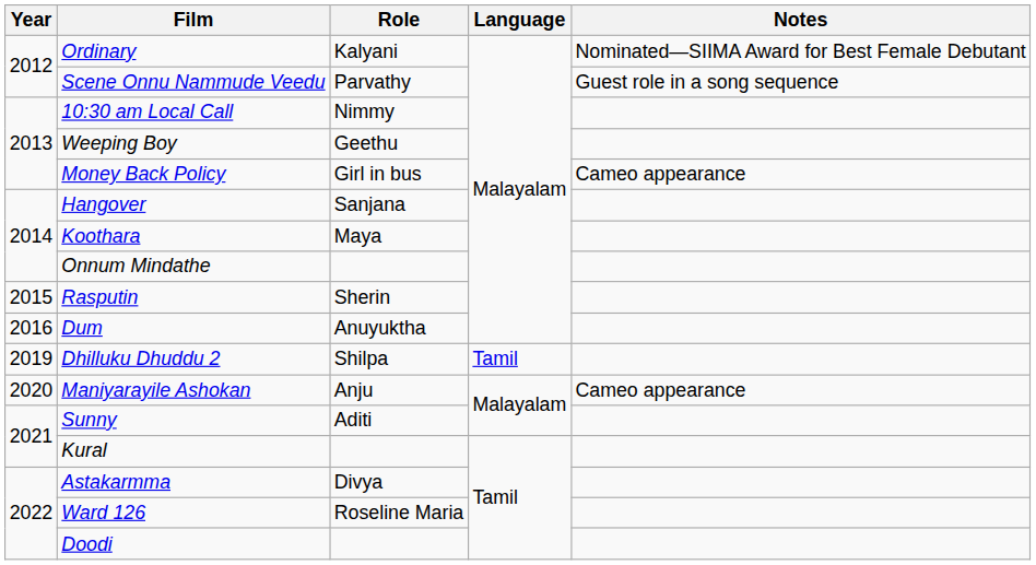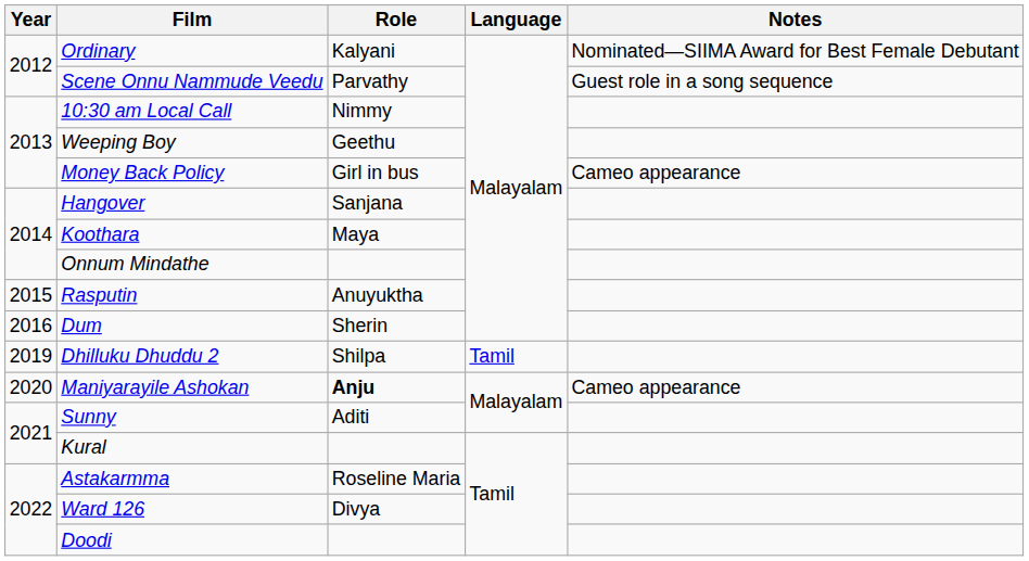 <table class="wikitable sortable">
 <tr>
 <th>Year</th>
 <th>Film</th>
 <th>Role</th>
 <th>Language</th>
 <th>Notes</th>
 </tr>
 <tr>
 <td rowspan=2>2012</td>
 <td><em><a href='#'>Ordinary</a></em></td>
 <td>Kalyani</td>
 <td rowspan="10">Malayalam</td>
 <td>Nominated—SIIMA Award for Best Female Debutant</td>
 </tr>
 <tr>
 <td><em><a href='#'>Scene Onnu Nammude Veedu</a></em></td>
 <td>Parvathy</td>
 <td>Guest role in a song sequence</td>
 </tr>
 <tr>
 <td rowspan="3">2013</td>
 <td><em><a href='#'>10:30 am Local Call</a></em></td>
 <td>Nimmy</td>
 <td></td>
 </tr>
 <tr>
 <td><em>Weeping Boy</em></td>
 <td>Geethu</td>
 <td></td>
 </tr>
 <tr>
 <td><em><a href='#'>Money Back Policy</a></em></td>
 <td>Girl in bus</td>
 <td>Cameo appearance</td>
 </tr>
 <tr>
 <td rowspan="3">2014</td>
 <td><em><a href='#'>Hangover</a></em></td>
 <td>Sanjana</td>
 <td></td>
 </tr>
 <tr>
 <td><em><a href='#'>Koothara</a></em></td>
 <td>Maya</td>
 <td></td>
 </tr>
 <tr>
 <td><em>Onnum Mindathe </em></td>
 <td></td>
 <td></td>
 </tr>
 <tr>
 <td>2015</td>
 <td><em><a href='#'>Rasputin</a></em></td>
-<td>Sherin</td>
+<td>Anuyuktha</td>
 <td></td>
 </tr>
 <tr>
 <td>2016</td>
 <td><em><a href='#'>Dum</a></em></td>
-<td>Anuyuktha</td>
+<td>Sherin</td>
 <td></td>
 </tr>
 <tr>
 <td>2019</td>
 <td><em><a href='#'>Dhilluku Dhuddu 2</a></em></td>
 <td>Shilpa</td>
 <td><a href='#'>Tamil</a></td>
 <td></td>
 </tr>
 <tr>
 <td rowspan="1">2020</td>
 <td><em><a href='#'>Maniyarayile Ashokan</a></em></td>
-<td>Anju</td>
+<td><strong>Anju</strong></td>
 <td rowspan="2">Malayalam</td>
 <td>Cameo appearance</td>
 </tr>
 <tr>
 <td Rowspan=2>2021</td>
 <td><em><a href='#'>Sunny</a></em></td>
 <td>Aditi</td>
 <td></td>
 </tr>
 <tr>
 <td><em>Kural</em></td>
 <td></td>
 <td rowspan=4>Tamil</td>
 <td></td>
 </tr>
 <tr>
 <td rowspan=3>2022</td>
 <td><em><a href='#'>Astakarmma</a></em></td>
-<td>Divya</td>
+<td>Roseline Maria</td>
 <td></td>
 </tr>
 <tr>
 <td><em><a href='#'>Ward 126</a></em></td>
-<td>Roseline Maria</td>
+<td>Divya</td>
 <td></td>
 </tr>
 <tr>
 <td><em><a href='#'>Doodi</a></em></td>
 <td></td>
 <td></td>
 </tr>
 </table>
